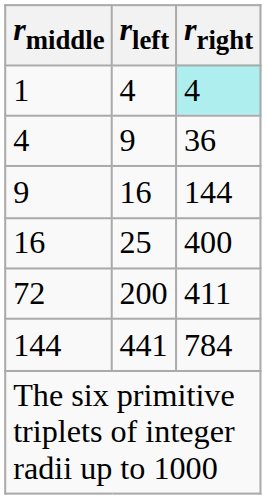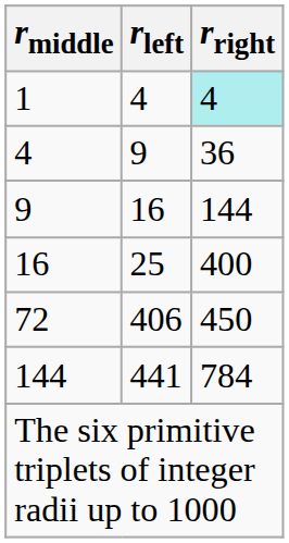 <table class="wikitable infobox" style="width:1px;">
 <tr>
 <th><em>r</em><sub>middle</sub></th>
 <th><em>r</em><sub>left</sub></th>
 <th><em>r</em><sub>right</sub></th>
 </tr>
 <tr>
 <td>1</td>
 <td>4</td>
 <td style="background: paleturquoise;">4</td>
 </tr>
 <tr>
 <td>4</td>
 <td>9</td>
 <td>36</td>
 </tr>
 <tr>
 <td>9</td>
 <td>16</td>
 <td>144</td>
 </tr>
 <tr>
 <td>16</td>
 <td>25</td>
 <td>400</td>
 </tr>
 <tr>
 <td>72</td>
-<td>200</td>
-<td>411</td>
+<td>406</td>
+<td>450</td>
 </tr>
 <tr>
 <td>144</td>
 <td>441</td>
 <td>784</td>
 </tr>
 <tr>
 <td colspan="3">The six primitive triplets of integer radii up to 1000</td>
 </tr>
 </table>
